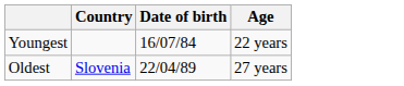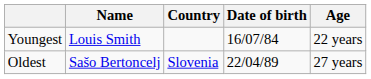 <table class="wikitable">
 <tr>
 <th></th>
+<th>Name</th>
 <th>Country</th>
 <th>Date of birth</th>
 <th>Age</th>
 </tr>
 <tr>
 <td>Youngest</td>
+<td><a href='#'>Louis Smith</a></td>
 <td></td>
 <td>16/07/84</td>
 <td>22 years</td>
 </tr>
 <tr>
 <td>Oldest</td>
+<td><a href='#'>Sašo Bertoncelj</a></td>
 <td> <a href='#'>Slovenia</a></td>
 <td>22/04/89</td>
 <td>27 years</td>
 </tr>
 </table>
